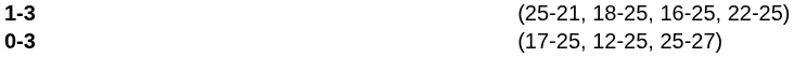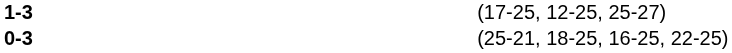 <table width=100% cellspacing=1>
 <tr>
 <th width=20%></th>
 <th width=12%></th>
 <th width=20%></th>
 <th width=33%></th>
 <td></td>
 </tr>
 <tr style=font-size:90%>
 <td align=right></td>
 <td align=center><strong>1-3</strong></td>
 <td></td>
-<td>(25-21, 18-25, 16-25, 22-25)</td>
+<td>(17-25, 12-25, 25-27)</td>
 <td></td>
 </tr>
 <tr style=font-size:90%>
 <td align=right></td>
 <td align=center><strong>0-3</strong></td>
 <td></td>
-<td>(17-25, 12-25, 25-27)</td>
+<td>(25-21, 18-25, 16-25, 22-25)</td>
 </tr>
 </table>
